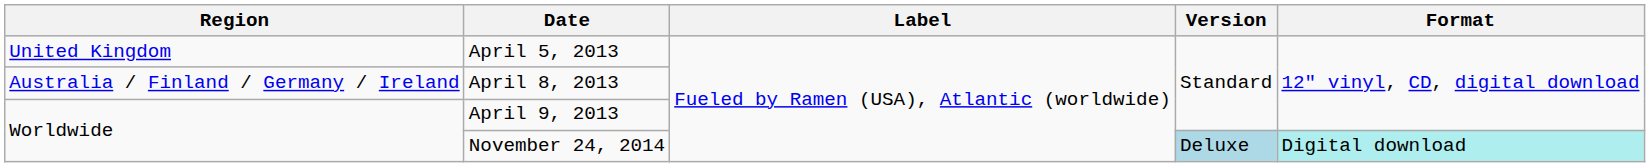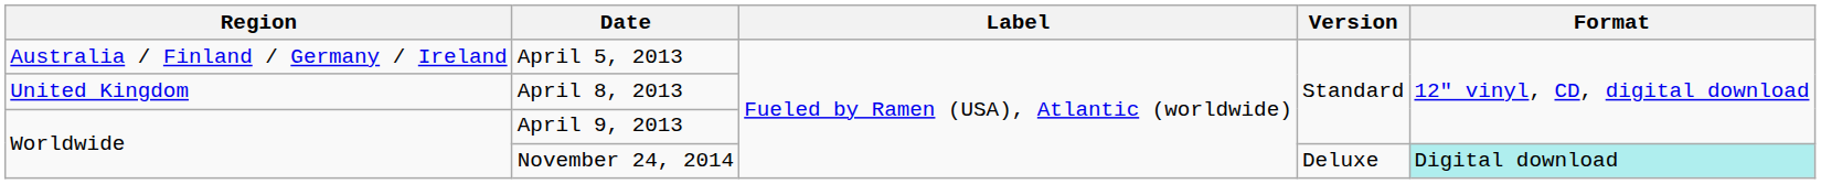 <table class="wikitable">
 <tr>
 <th>Region</th>
 <th>Date</th>
 <th>Label</th>
 <th>Version</th>
 <th>Format</th>
 </tr>
 <tr>
-<td><a href='#'>United Kingdom</a></td>
+<td><a href='#'>Australia</a> / <a href='#'>Finland</a> / <a href='#'>Germany</a> / <a href='#'>Ireland</a></td>
 <td>April 5, 2013</td>
 <td rowspan="4"><a href='#'>Fueled by Ramen</a> (USA), <a href='#'>Atlantic</a> (worldwide)</td>
 <td rowspan="3">Standard</td>
 <td rowspan="3"><a href='#'>12" vinyl</a>, <a href='#'>CD</a>, <a href='#'>digital download</a></td>
 </tr>
 <tr>
-<td><a href='#'>Australia</a> / <a href='#'>Finland</a> / <a href='#'>Germany</a> / <a href='#'>Ireland</a></td>
+<td><a href='#'>United Kingdom</a></td>
 <td>April 8, 2013</td>
 </tr>
 <tr>
 <td rowspan="2">Worldwide</td>
 <td>April 9, 2013</td>
 </tr>
 <tr>
 <td>November 24, 2014</td>
-<td style="background: lightblue;">Deluxe</td>
+<td>Deluxe</td>
 <td style="background: paleturquoise;">Digital download</td>
 </tr>
 </table>
